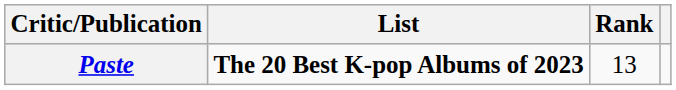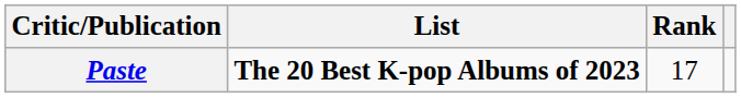 <table class="wikitable plainrowheaders" style="text-align:center">
 <tr>
 <th scope="col">Critic/Publication</th>
 <th scope="col">List</th>
 <th scope="col">Rank</th>
 <th scope="col" class="unsortable"></th>
 </tr>
 <tr>
 <th scope="row"><em><a href='#'>Paste</a></em></th>
 <td style="text-align:left"><strong>The 20 Best K-pop Albums of 2023</strong></td>
-<td>13</td>
+<td>17</td>
 <td></td>
 </tr>
 </table>
